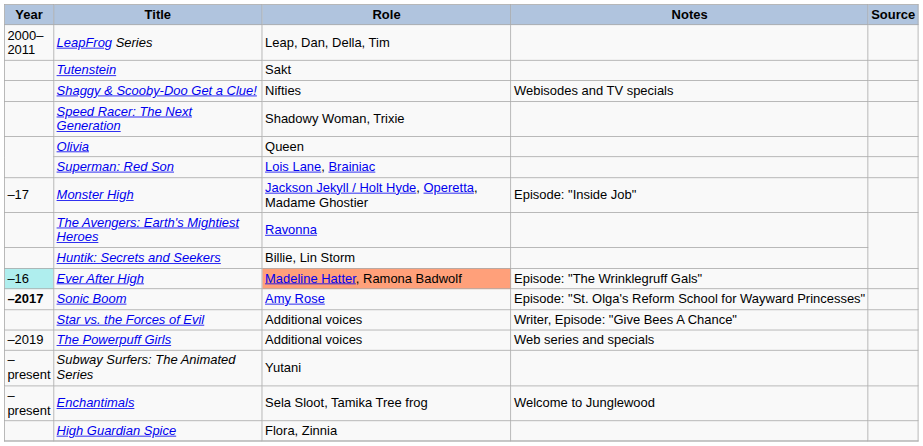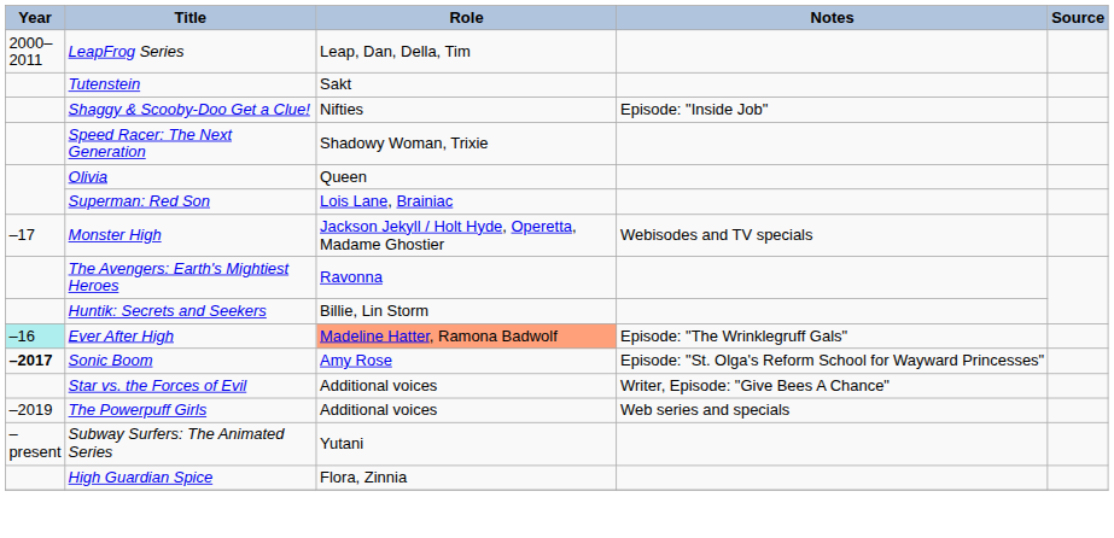 <table class="wikitable sortable plainrowheaders" style="width=100%; font-size: 100%;">
 <tr>
 <th scope="col" style="background:#b0c4de; width:40px;">Year </th>
 <th scope="col" style="background:#b0c4de; width:250px;">Title</th>
 <th scope="col" style="background:#b0c4de; width:300px;">Role</th>
 <th scope="col" style="background:#b0c4de;" class="unsortable">Notes </th>
 <th scope="col" style="background:#b0c4de;" class="unsortable">Source</th>
 </tr>
 <tr>
 <td>2000–2011</td>
 <td><em><a href='#'>LeapFrog</a> Series</em></td>
 <td>Leap, Dan, Della, Tim</td>
 <td></td>
 <td></td>
 </tr>
 <tr>
 <td></td>
 <td><em><a href='#'>Tutenstein</a></em></td>
 <td>Sakt</td>
 <td></td>
 <td></td>
 </tr>
 <tr>
 <td></td>
 <td><em><a href='#'>Shaggy & Scooby-Doo Get a Clue!</a></em></td>
 <td>Nifties</td>
-<td>Webisodes and TV specials</td>
+<td>Episode: "Inside Job"</td>
 <td></td>
 </tr>
 <tr>
 <td></td>
 <td><em><a href='#'>Speed Racer: The Next Generation</a></em></td>
 <td>Shadowy Woman, Trixie</td>
 <td></td>
 <td></td>
 </tr>
 <tr>
 <td rowspan="2"></td>
 <td><em><a href='#'>Olivia</a></em></td>
 <td>Queen</td>
 <td></td>
 <td></td>
 </tr>
 <tr>
 <td><em><a href='#'>Superman: Red Son</a></em></td>
 <td><a href='#'>Lois Lane</a>, <a href='#'>Brainiac</a></td>
 <td></td>
 <td></td>
 </tr>
 <tr>
 <td>–17</td>
 <td><em><a href='#'>Monster High</a></em></td>
 <td><a href='#'>Jackson Jekyll / Holt Hyde</a>, <a href='#'>Operetta</a>, Madame Ghostier </td>
-<td>Episode: "Inside Job"</td>
+<td>Webisodes and TV specials</td>
 <td></td>
 </tr>
 <tr>
 <td></td>
 <td><em><a href='#'>The Avengers: Earth's Mightiest Heroes</a></em></td>
 <td><a href='#'>Ravonna</a></td>
 <td></td>
 <td rowspan="2"></td>
 </tr>
 <tr>
 <td></td>
 <td><em><a href='#'>Huntik: Secrets and Seekers</a></em></td>
 <td>Billie, Lin Storm</td>
 <td></td>
 </tr>
 <tr>
 <td style="background: paleturquoise;">–16</td>
 <td><em><a href='#'>Ever After High</a></em></td>
 <td style="background: lightsalmon;"><a href='#'>Madeline Hatter</a>, Ramona Badwolf</td>
 <td>Episode: "The Wrinklegruff Gals"</td>
 <td></td>
 </tr>
 <tr>
 <td><strong>–2017</strong></td>
 <td><em><a href='#'>Sonic Boom</a></em></td>
 <td><a href='#'>Amy Rose</a></td>
 <td>Episode: "St. Olga's Reform School for Wayward Princesses"</td>
 <td></td>
 </tr>
 <tr>
 <td></td>
 <td><em><a href='#'>Star vs. the Forces of Evil</a></em></td>
 <td>Additional voices</td>
 <td>Writer, Episode: "Give Bees A Chance"</td>
 <td></td>
 </tr>
 <tr>
 <td>–2019</td>
 <td><em><a href='#'>The Powerpuff Girls</a></em></td>
 <td>Additional voices</td>
 <td>Web series and specials</td>
 <td></td>
 </tr>
 <tr>
 <td>–present</td>
 <td><em>Subway Surfers: The Animated Series</em></td>
 <td>Yutani</td>
 <td></td>
 <td></td>
 </tr>
 <tr>
-<td>–present</td>
-<td><em><a href='#'>Enchantimals</a></em></td>
-<td>Sela Sloot, Tamika Tree frog</td>
-<td>Welcome to Junglewood</td>
-<td></td>
-</tr>
-<tr>
 <td></td>
 <td><em><a href='#'>High Guardian Spice</a></em></td>
 <td>Flora, Zinnia</td>
 <td></td>
 <td></td>
 </tr>
 <tr>
 </tr>
 </table>
